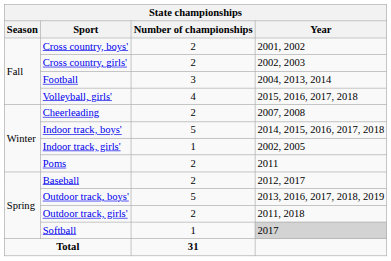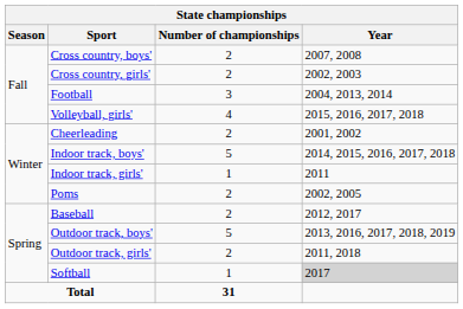 <table class="wikitable">
 <tr>
 <th colspan="4">State championships</th>
 </tr>
 <tr>
 <th>Season</th>
 <th>Sport</th>
 <th>Number of championships</th>
 <th>Year</th>
 </tr>
 <tr>
 <td rowspan="4">Fall</td>
 <td><a href='#'>Cross country, boys'</a></td>
 <td style="text-align:center;">2</td>
-<td>2001, 2002</td>
+<td>2007, 2008</td>
 </tr>
 <tr>
 <td><a href='#'>Cross country, girls'</a></td>
 <td style="text-align:center;">2</td>
 <td>2002, 2003</td>
 </tr>
 <tr>
 <td><a href='#'>Football</a></td>
 <td style="text-align:center;">3</td>
 <td>2004, 2013, 2014</td>
 </tr>
 <tr>
 <td><a href='#'>Volleyball, girls'</a></td>
 <td style="text-align:center;">4</td>
 <td>2015, 2016, 2017, 2018</td>
 </tr>
 <tr>
 <td rowspan="4">Winter</td>
 <td><a href='#'>Cheerleading</a></td>
 <td style="text-align:center;">2</td>
-<td>2007, 2008</td>
+<td>2001, 2002</td>
 </tr>
 <tr>
 <td><a href='#'>Indoor track, boys'</a></td>
 <td style="text-align:center;">5</td>
 <td>2014, 2015, 2016, 2017, 2018</td>
 </tr>
 <tr>
 <td><a href='#'>Indoor track, girls'</a></td>
 <td style="text-align:center;">1</td>
-<td>2002, 2005</td>
+<td>2011</td>
 </tr>
 <tr>
 <td><a href='#'>Poms</a></td>
 <td style="text-align:center;">2</td>
-<td>2011</td>
+<td>2002, 2005</td>
 </tr>
 <tr>
 <td rowspan="4">Spring</td>
 <td><a href='#'>Baseball</a></td>
 <td style="text-align:center;">2</td>
 <td>2012, 2017</td>
 </tr>
 <tr>
 <td><a href='#'>Outdoor track, boys'</a></td>
 <td style="text-align:center;">5</td>
 <td>2013, 2016, 2017, 2018, 2019</td>
 </tr>
 <tr>
 <td><a href='#'>Outdoor track, girls'</a></td>
 <td style="text-align:center;">2</td>
 <td>2011, 2018</td>
 </tr>
 <tr>
 <td><a href='#'>Softball</a></td>
 <td style="text-align:center;">1</td>
 <td style="background: lightgrey;">2017</td>
 </tr>
 <tr style="text-align:center;">
 <td colspan="2"><strong>Total</strong></td>
 <td style="text-align:center;"><strong>31</strong></td>
 <td></td>
 </tr>
 </table>
